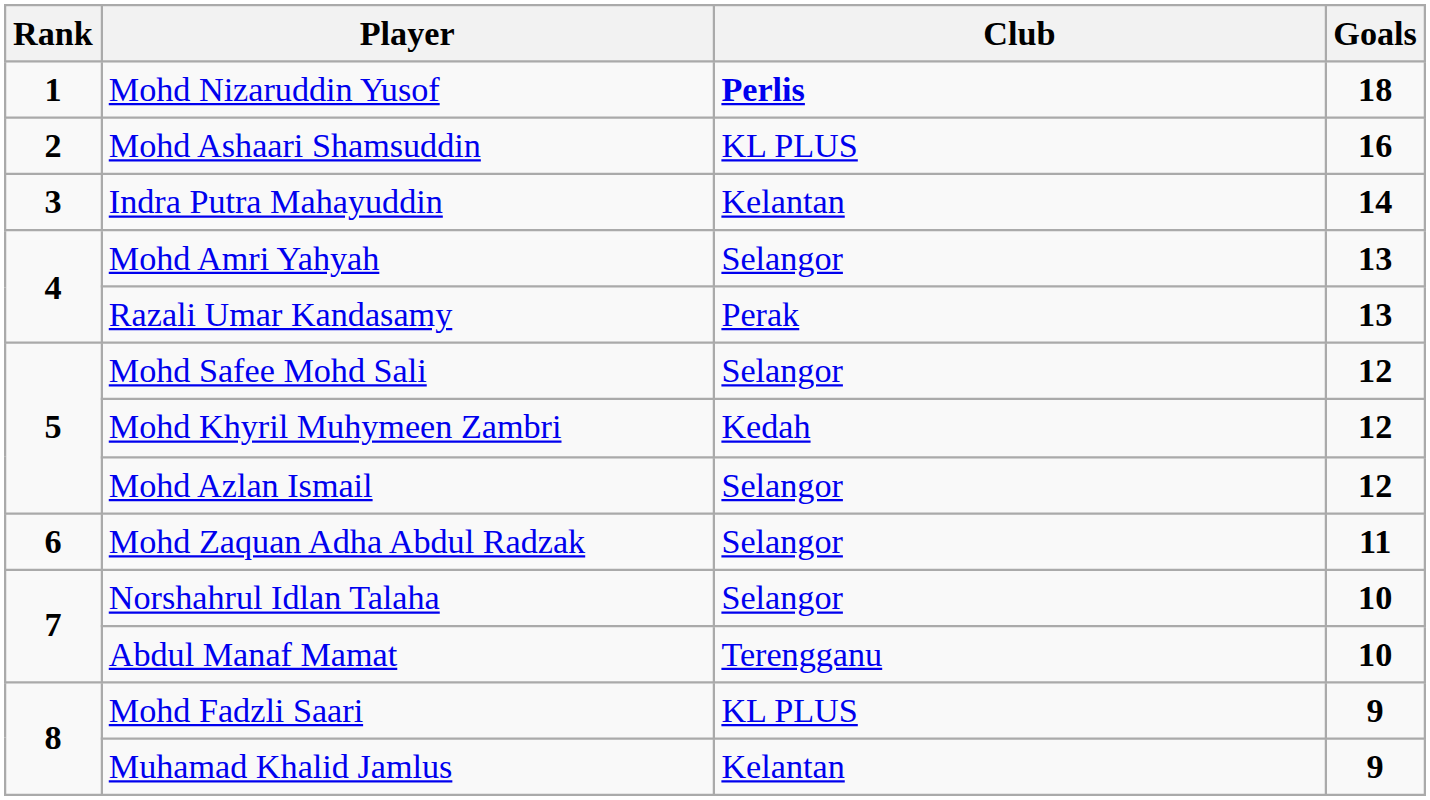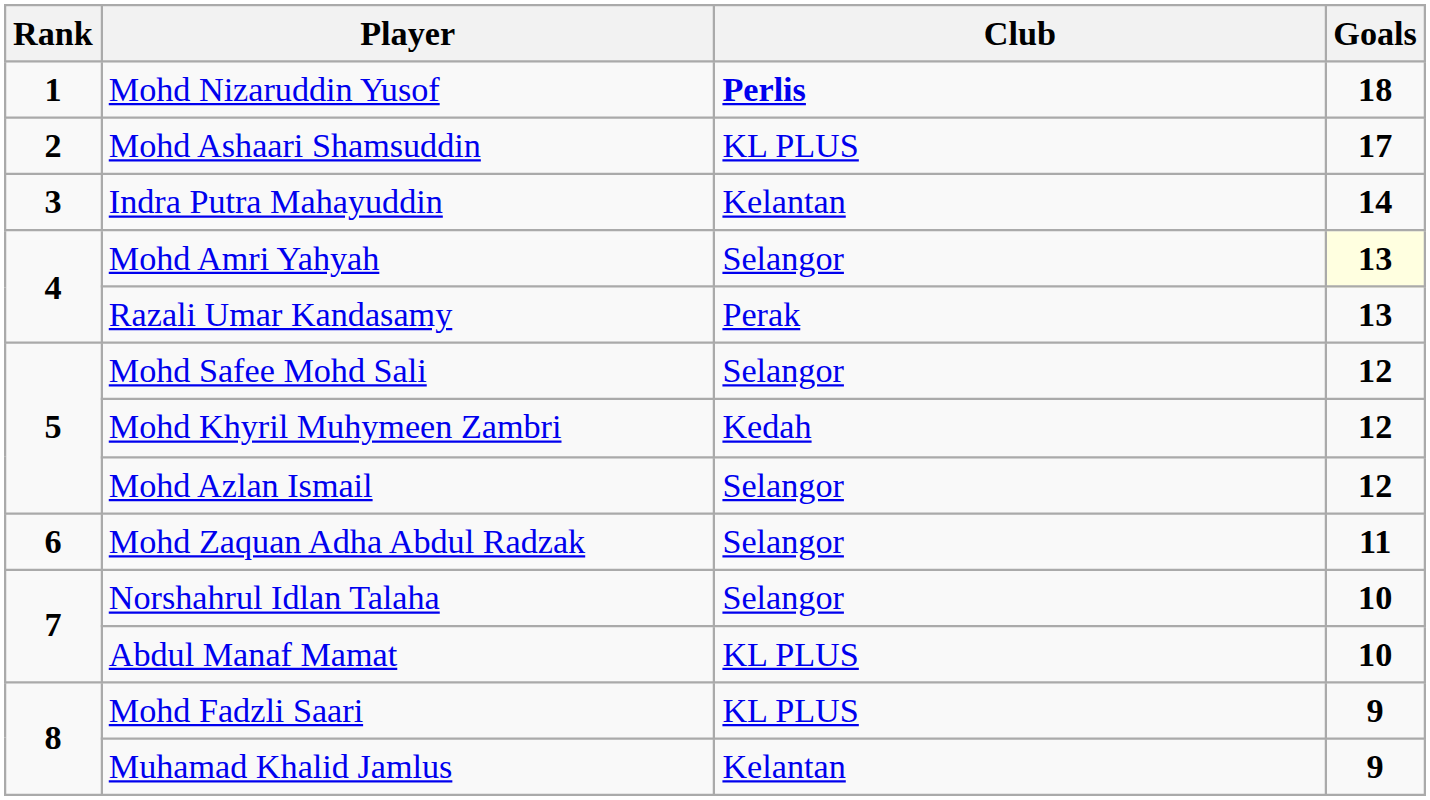 <table class="wikitable" style="font-size:95%;" width="50%">
 <tr>
 <th>Rank</th>
 <th width=45%>Player</th>
 <th width=45%>Club</th>
 <th>Goals</th>
 </tr>
 <tr>
 <td align=center><strong>1</strong></td>
 <td><a href='#'>Mohd Nizaruddin Yusof</a></td>
 <td><strong><a href='#'>Perlis</a></strong></td>
 <td align=center><strong>18</strong></td>
 </tr>
 <tr>
 <td align=center><strong>2</strong></td>
 <td><a href='#'>Mohd Ashaari Shamsuddin</a></td>
 <td><a href='#'>KL PLUS</a></td>
-<td align=center><strong>16</strong></td>
+<td align=center><strong>17</strong></td>
 </tr>
 <tr>
 <td align=center><strong>3</strong></td>
 <td><a href='#'>Indra Putra Mahayuddin</a></td>
 <td><a href='#'>Kelantan</a></td>
 <td align=center><strong>14</strong></td>
 </tr>
 <tr>
 <td align="center" rowspan="2"><strong>4</strong></td>
 <td><a href='#'>Mohd Amri Yahyah</a></td>
 <td><a href='#'>Selangor</a></td>
-<td align=center><strong>13</strong></td>
+<td align=center style="background: lightyellow;"><strong>13</strong></td>
 </tr>
 <tr>
 <td><a href='#'>Razali Umar Kandasamy</a></td>
 <td><a href='#'>Perak</a></td>
 <td align=center><strong>13</strong></td>
 </tr>
 <tr>
 <td align="center" rowspan="3"><strong>5</strong></td>
 <td><a href='#'>Mohd Safee Mohd Sali</a></td>
 <td><a href='#'>Selangor</a></td>
 <td align=center><strong>12</strong></td>
 </tr>
 <tr>
 <td><a href='#'>Mohd Khyril Muhymeen Zambri</a></td>
 <td><a href='#'>Kedah</a></td>
 <td align=center><strong>12</strong></td>
 </tr>
 <tr>
 <td><a href='#'>Mohd Azlan Ismail</a></td>
 <td><a href='#'>Selangor</a></td>
 <td align=center><strong>12</strong></td>
 </tr>
 <tr>
 <td align=center><strong>6</strong></td>
 <td><a href='#'>Mohd Zaquan Adha Abdul Radzak</a></td>
 <td><a href='#'>Selangor</a></td>
 <td align=center><strong>11</strong></td>
 </tr>
 <tr>
 <td align="center" rowspan="2"><strong>7</strong></td>
 <td><a href='#'>Norshahrul Idlan Talaha</a></td>
 <td><a href='#'>Selangor</a></td>
 <td align=center><strong>10</strong></td>
 </tr>
 <tr>
 <td><a href='#'>Abdul Manaf Mamat</a></td>
-<td><a href='#'>Terengganu</a></td>
+<td><a href='#'>KL PLUS</a></td>
 <td align=center><strong>10</strong></td>
 </tr>
 <tr>
 <td align="center" rowspan="2"><strong>8</strong></td>
 <td><a href='#'>Mohd Fadzli Saari</a></td>
 <td><a href='#'>KL PLUS</a></td>
 <td align=center><strong>9</strong></td>
 </tr>
 <tr>
 <td><a href='#'>Muhamad Khalid Jamlus</a></td>
 <td><a href='#'>Kelantan</a></td>
 <td align=center><strong>9</strong></td>
 </tr>
 </table>
